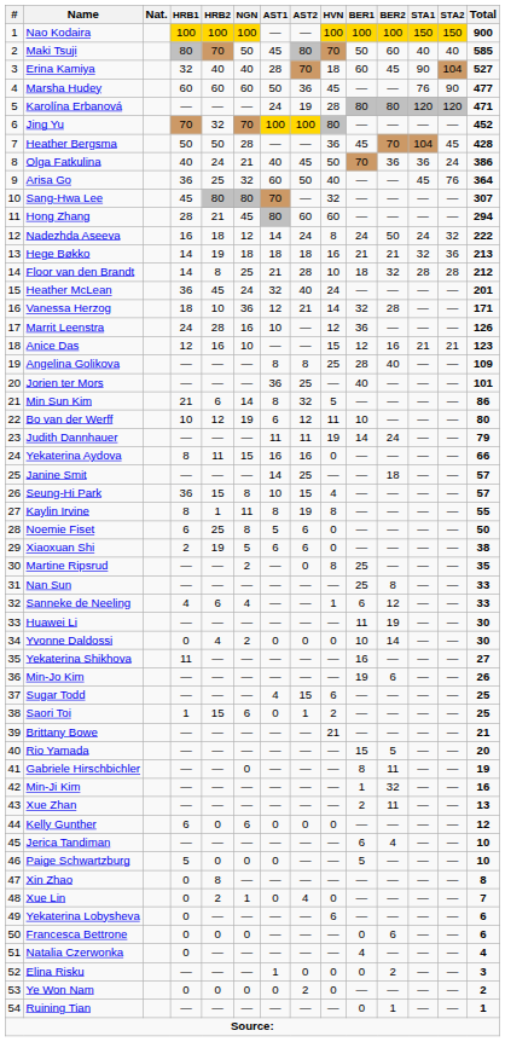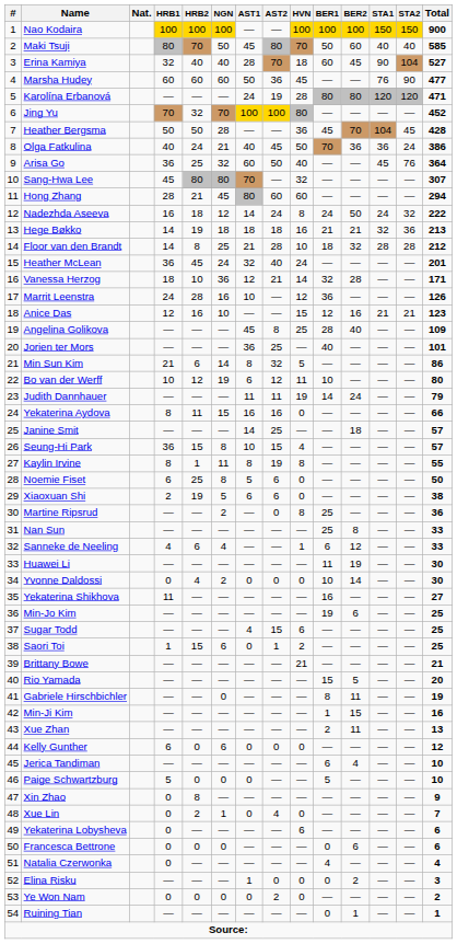 <table class="wikitable sortable" style="text-align:center;">
 <tr>
 <th>#</th>
 <th>Name</th>
 <th>Nat.</th>
 <th><small>HRB1</small></th>
 <th><small>HRB2</small></th>
 <th><small>NGN</small></th>
 <th><small>AST1</small></th>
 <th><small>AST2</small></th>
 <th><small>HVN</small></th>
 <th><small>BER1</small></th>
 <th><small>BER2</small></th>
 <th><small>STA1</small></th>
 <th><small>STA2</small></th>
 <th>Total</th>
 </tr>
 <tr>
 <td>1</td>
 <td align=left><a href='#'>Nao Kodaira</a></td>
 <td></td>
 <td bgcolor=gold>100</td>
 <td bgcolor=gold>100</td>
 <td bgcolor=gold>100</td>
 <td>—</td>
 <td>—</td>
 <td bgcolor=gold>100</td>
 <td bgcolor=gold>100</td>
 <td bgcolor=gold>100</td>
 <td bgcolor=gold>150</td>
 <td bgcolor=gold>150</td>
 <td><strong>900</strong></td>
 </tr>
 <tr>
 <td>2</td>
 <td align=left><a href='#'>Maki Tsuji</a></td>
 <td></td>
 <td bgcolor=silver>80</td>
 <td bgcolor=cc9966>70</td>
 <td>50</td>
 <td>45</td>
 <td bgcolor=silver>80</td>
 <td bgcolor=cc9966>70</td>
 <td>50</td>
 <td>60</td>
 <td>40</td>
 <td>40</td>
 <td><strong>585</strong></td>
 </tr>
 <tr>
 <td>3</td>
 <td align=left><a href='#'>Erina Kamiya</a></td>
 <td></td>
 <td>32</td>
 <td>40</td>
 <td>40</td>
 <td>28</td>
 <td bgcolor=cc9966>70</td>
 <td>18</td>
 <td>60</td>
 <td>45</td>
 <td>90</td>
 <td bgcolor=cc9966>104</td>
 <td><strong>527</strong></td>
 </tr>
 <tr>
 <td>4</td>
 <td align=left><a href='#'>Marsha Hudey</a></td>
 <td></td>
 <td>60</td>
 <td>60</td>
 <td>60</td>
 <td>50</td>
 <td>36</td>
 <td>45</td>
 <td>—</td>
 <td>—</td>
 <td>76</td>
 <td>90</td>
 <td><strong>477</strong></td>
 </tr>
 <tr>
 <td>5</td>
 <td align=left><a href='#'>Karolína Erbanová</a></td>
 <td></td>
 <td>—</td>
 <td>—</td>
 <td>—</td>
 <td>24</td>
 <td>19</td>
 <td>28</td>
 <td bgcolor=silver>80</td>
 <td bgcolor=silver>80</td>
 <td bgcolor=silver>120</td>
 <td bgcolor=silver>120</td>
 <td><strong>471</strong></td>
 </tr>
 <tr>
 <td>6</td>
 <td align=left><a href='#'>Jing Yu</a></td>
 <td></td>
 <td bgcolor=cc9966>70</td>
 <td>32</td>
 <td bgcolor=cc9966>70</td>
 <td bgcolor=gold>100</td>
 <td bgcolor=gold>100</td>
 <td bgcolor=silver>80</td>
 <td>—</td>
 <td>—</td>
 <td>—</td>
 <td>—</td>
 <td><strong>452</strong></td>
 </tr>
 <tr>
 <td>7</td>
 <td align=left><a href='#'>Heather Bergsma</a></td>
 <td></td>
 <td>50</td>
 <td>50</td>
 <td>28</td>
 <td>—</td>
 <td>—</td>
 <td>36</td>
 <td>45</td>
 <td bgcolor=cc9966>70</td>
 <td bgcolor=cc9966>104</td>
 <td>45</td>
 <td><strong>428</strong></td>
 </tr>
 <tr>
 <td>8</td>
 <td align=left><a href='#'>Olga Fatkulina</a></td>
 <td></td>
 <td>40</td>
 <td>24</td>
 <td>21</td>
 <td>40</td>
 <td>45</td>
 <td>50</td>
 <td bgcolor=cc9966>70</td>
 <td>36</td>
 <td>36</td>
 <td>24</td>
 <td><strong>386</strong></td>
 </tr>
 <tr>
 <td>9</td>
 <td align=left><a href='#'>Arisa Go</a></td>
 <td></td>
 <td>36</td>
 <td>25</td>
 <td>32</td>
 <td>60</td>
 <td>50</td>
 <td>40</td>
 <td>—</td>
 <td>—</td>
 <td>45</td>
 <td>76</td>
 <td><strong>364</strong></td>
 </tr>
 <tr>
 <td>10</td>
 <td align=left><a href='#'>Sang-Hwa Lee</a></td>
 <td></td>
 <td>45</td>
 <td bgcolor=silver>80</td>
 <td bgcolor=silver>80</td>
 <td bgcolor=cc9966>70</td>
 <td>—</td>
 <td>32</td>
 <td>—</td>
 <td>—</td>
 <td>—</td>
 <td>—</td>
 <td><strong>307</strong></td>
 </tr>
 <tr>
 <td>11</td>
 <td align=left><a href='#'>Hong Zhang</a></td>
 <td></td>
 <td>28</td>
 <td>21</td>
 <td>45</td>
 <td bgcolor=silver>80</td>
 <td>60</td>
 <td>60</td>
 <td>—</td>
 <td>—</td>
 <td>—</td>
 <td>—</td>
 <td><strong>294</strong></td>
 </tr>
 <tr>
 <td>12</td>
 <td align=left><a href='#'>Nadezhda Aseeva</a></td>
 <td></td>
 <td>16</td>
 <td>18</td>
 <td>12</td>
 <td>14</td>
 <td>24</td>
 <td>8</td>
 <td>24</td>
 <td>50</td>
 <td>24</td>
 <td>32</td>
 <td><strong>222</strong></td>
 </tr>
 <tr>
 <td>13</td>
 <td align=left><a href='#'>Hege Bøkko</a></td>
 <td></td>
 <td>14</td>
 <td>19</td>
 <td>18</td>
 <td>18</td>
 <td>18</td>
 <td>16</td>
 <td>21</td>
 <td>21</td>
 <td>32</td>
 <td>36</td>
 <td><strong>213</strong></td>
 </tr>
 <tr>
 <td>14</td>
 <td align=left><a href='#'>Floor van den Brandt</a></td>
 <td></td>
 <td>14</td>
 <td>8</td>
 <td>25</td>
 <td>21</td>
 <td>28</td>
 <td>10</td>
 <td>18</td>
 <td>32</td>
 <td>28</td>
 <td>28</td>
 <td><strong>212</strong></td>
 </tr>
 <tr>
 <td>15</td>
 <td align=left><a href='#'>Heather McLean</a></td>
 <td></td>
 <td>36</td>
 <td>45</td>
 <td>24</td>
 <td>32</td>
 <td>40</td>
 <td>24</td>
 <td>—</td>
 <td>—</td>
 <td>—</td>
 <td>—</td>
 <td><strong>201</strong></td>
 </tr>
 <tr>
 <td>16</td>
 <td align=left><a href='#'>Vanessa Herzog</a></td>
 <td></td>
 <td>18</td>
 <td>10</td>
 <td>36</td>
 <td>12</td>
 <td>21</td>
 <td>14</td>
 <td>32</td>
 <td>28</td>
 <td>—</td>
 <td>—</td>
 <td><strong>171</strong></td>
 </tr>
 <tr>
 <td>17</td>
 <td align=left><a href='#'>Marrit Leenstra</a></td>
 <td></td>
 <td>24</td>
 <td>28</td>
 <td>16</td>
 <td>10</td>
 <td>—</td>
 <td>12</td>
 <td>36</td>
 <td>—</td>
 <td>—</td>
 <td>—</td>
 <td><strong>126</strong></td>
 </tr>
 <tr>
 <td>18</td>
 <td align=left><a href='#'>Anice Das</a></td>
 <td></td>
 <td>12</td>
 <td>16</td>
 <td>10</td>
 <td>—</td>
 <td>—</td>
 <td>15</td>
 <td>12</td>
 <td>16</td>
 <td>21</td>
 <td>21</td>
 <td><strong>123</strong></td>
 </tr>
 <tr>
 <td>19</td>
 <td align=left><a href='#'>Angelina Golikova</a></td>
 <td></td>
 <td>—</td>
 <td>—</td>
 <td>—</td>
-<td>8</td>
+<td>45</td>
 <td>8</td>
 <td>25</td>
 <td>28</td>
 <td>40</td>
 <td>—</td>
 <td>—</td>
 <td><strong>109</strong></td>
 </tr>
 <tr>
 <td>20</td>
 <td align=left><a href='#'>Jorien ter Mors</a></td>
 <td></td>
 <td>—</td>
 <td>—</td>
 <td>—</td>
 <td>36</td>
 <td>25</td>
 <td>—</td>
 <td>40</td>
 <td>—</td>
 <td>—</td>
 <td>—</td>
 <td><strong>101</strong></td>
 </tr>
 <tr>
 <td>21</td>
 <td align=left><a href='#'>Min Sun Kim</a></td>
 <td></td>
 <td>21</td>
 <td>6</td>
 <td>14</td>
 <td>8</td>
 <td>32</td>
 <td>5</td>
 <td>—</td>
 <td>—</td>
 <td>—</td>
 <td>—</td>
 <td><strong>86</strong></td>
 </tr>
 <tr>
 <td>22</td>
 <td align=left><a href='#'>Bo van der Werff</a></td>
 <td></td>
 <td>10</td>
 <td>12</td>
 <td>19</td>
 <td>6</td>
 <td>12</td>
 <td>11</td>
 <td>10</td>
 <td>—</td>
 <td>—</td>
 <td>—</td>
 <td><strong>80</strong></td>
 </tr>
 <tr>
 <td>23</td>
 <td align=left><a href='#'>Judith Dannhauer</a></td>
 <td></td>
 <td>—</td>
 <td>—</td>
 <td>—</td>
 <td>11</td>
 <td>11</td>
 <td>19</td>
 <td>14</td>
 <td>24</td>
 <td>—</td>
 <td>—</td>
 <td><strong>79</strong></td>
 </tr>
 <tr>
 <td>24</td>
 <td align=left><a href='#'>Yekaterina Aydova</a></td>
 <td></td>
 <td>8</td>
 <td>11</td>
 <td>15</td>
 <td>16</td>
 <td>16</td>
 <td>0</td>
 <td>—</td>
 <td>—</td>
 <td>—</td>
 <td>—</td>
 <td><strong>66</strong></td>
 </tr>
 <tr>
 <td>25</td>
 <td align=left><a href='#'>Janine Smit</a></td>
 <td></td>
 <td>—</td>
 <td>—</td>
 <td>—</td>
 <td>14</td>
 <td>25</td>
 <td>—</td>
 <td>—</td>
 <td>18</td>
 <td>—</td>
 <td>—</td>
 <td><strong>57</strong></td>
 </tr>
 <tr>
 <td>26</td>
 <td align=left><a href='#'>Seung-Hi Park</a></td>
 <td></td>
 <td>36</td>
 <td>15</td>
 <td>8</td>
 <td>10</td>
 <td>15</td>
 <td>4</td>
 <td>—</td>
 <td>—</td>
 <td>—</td>
 <td>—</td>
 <td><strong>57</strong></td>
 </tr>
 <tr>
 <td>27</td>
 <td align=left><a href='#'>Kaylin Irvine</a></td>
 <td></td>
 <td>8</td>
 <td>1</td>
 <td>11</td>
 <td>8</td>
 <td>19</td>
 <td>8</td>
 <td>—</td>
 <td>—</td>
 <td>—</td>
 <td>—</td>
 <td><strong>55</strong></td>
 </tr>
 <tr>
 <td>28</td>
 <td align=left><a href='#'>Noemie Fiset</a></td>
 <td></td>
 <td>6</td>
 <td>25</td>
 <td>8</td>
 <td>5</td>
 <td>6</td>
 <td>0</td>
 <td>—</td>
 <td>—</td>
 <td>—</td>
 <td>—</td>
 <td><strong>50</strong></td>
 </tr>
 <tr>
 <td>29</td>
 <td align=left><a href='#'>Xiaoxuan Shi</a></td>
 <td></td>
 <td>2</td>
 <td>19</td>
 <td>5</td>
 <td>6</td>
 <td>6</td>
 <td>0</td>
 <td>—</td>
 <td>—</td>
 <td>—</td>
 <td>—</td>
 <td><strong>38</strong></td>
 </tr>
 <tr>
 <td>30</td>
 <td align=left><a href='#'>Martine Ripsrud</a></td>
 <td></td>
 <td>—</td>
 <td>—</td>
 <td>2</td>
 <td>—</td>
 <td>0</td>
 <td>8</td>
 <td>25</td>
 <td>—</td>
 <td>—</td>
 <td>—</td>
-<td><strong>35</strong></td>
+<td><strong>36</strong></td>
 </tr>
 <tr>
 <td>31</td>
 <td align=left><a href='#'>Nan Sun</a></td>
 <td></td>
 <td>—</td>
 <td>—</td>
 <td>—</td>
 <td>—</td>
 <td>—</td>
 <td>—</td>
 <td>25</td>
 <td>8</td>
 <td>—</td>
 <td>—</td>
 <td><strong>33</strong></td>
 </tr>
 <tr>
 <td>32</td>
 <td align=left><a href='#'>Sanneke de Neeling</a></td>
 <td></td>
 <td>4</td>
 <td>6</td>
 <td>4</td>
 <td>—</td>
 <td>—</td>
 <td>1</td>
 <td>6</td>
 <td>12</td>
 <td>—</td>
 <td>—</td>
 <td><strong>33</strong></td>
 </tr>
 <tr>
 <td>33</td>
 <td align=left><a href='#'>Huawei Li</a></td>
 <td></td>
 <td>—</td>
 <td>—</td>
 <td>—</td>
 <td>—</td>
 <td>—</td>
 <td>—</td>
 <td>11</td>
 <td>19</td>
 <td>—</td>
 <td>—</td>
 <td><strong>30</strong></td>
 </tr>
 <tr>
 <td>34</td>
 <td align=left><a href='#'>Yvonne Daldossi</a></td>
 <td></td>
 <td>0</td>
 <td>4</td>
 <td>2</td>
 <td>0</td>
 <td>0</td>
 <td>0</td>
 <td>10</td>
 <td>14</td>
 <td>—</td>
 <td>—</td>
 <td><strong>30</strong></td>
 </tr>
 <tr>
 <td>35</td>
 <td align=left><a href='#'>Yekaterina Shikhova</a></td>
 <td></td>
 <td>11</td>
 <td>—</td>
 <td>—</td>
 <td>—</td>
 <td>—</td>
 <td>—</td>
 <td>16</td>
 <td>—</td>
 <td>—</td>
 <td>—</td>
 <td><strong>27</strong></td>
 </tr>
 <tr>
 <td>36</td>
 <td align=left><a href='#'>Min-Jo Kim</a></td>
 <td></td>
 <td>—</td>
 <td>—</td>
 <td>—</td>
 <td>—</td>
 <td>—</td>
 <td>—</td>
 <td>19</td>
 <td>6</td>
 <td>—</td>
 <td>—</td>
-<td><strong>26</strong></td>
+<td><strong>25</strong></td>
 </tr>
 <tr>
 <td>37</td>
 <td align=left><a href='#'>Sugar Todd</a></td>
 <td></td>
 <td>—</td>
 <td>—</td>
 <td>—</td>
 <td>4</td>
 <td>15</td>
 <td>6</td>
 <td>—</td>
 <td>—</td>
 <td>—</td>
 <td>—</td>
 <td><strong>25</strong></td>
 </tr>
 <tr>
 <td>38</td>
 <td align=left><a href='#'>Saori Toi</a></td>
 <td></td>
 <td>1</td>
 <td>15</td>
 <td>6</td>
 <td>0</td>
 <td>1</td>
 <td>2</td>
 <td>—</td>
 <td>—</td>
 <td>—</td>
 <td>—</td>
 <td><strong>25</strong></td>
 </tr>
 <tr>
 <td>39</td>
 <td align=left><a href='#'>Brittany Bowe</a></td>
 <td></td>
 <td>—</td>
 <td>—</td>
 <td>—</td>
 <td>—</td>
 <td>—</td>
 <td>21</td>
 <td>—</td>
 <td>—</td>
 <td>—</td>
 <td>—</td>
 <td><strong>21</strong></td>
 </tr>
 <tr>
 <td>40</td>
 <td align=left><a href='#'>Rio Yamada</a></td>
 <td></td>
 <td>—</td>
 <td>—</td>
 <td>—</td>
 <td>—</td>
 <td>—</td>
 <td>—</td>
 <td>15</td>
 <td>5</td>
 <td>—</td>
 <td>—</td>
 <td><strong>20</strong></td>
 </tr>
 <tr>
 <td>41</td>
 <td align=left><a href='#'>Gabriele Hirschbichler</a></td>
 <td></td>
 <td>—</td>
 <td>—</td>
 <td>0</td>
 <td>—</td>
 <td>—</td>
 <td>—</td>
 <td>8</td>
 <td>11</td>
 <td>—</td>
 <td>—</td>
 <td><strong>19</strong></td>
 </tr>
 <tr>
 <td>42</td>
 <td align=left><a href='#'>Min-Ji Kim</a></td>
 <td></td>
 <td>—</td>
 <td>—</td>
 <td>—</td>
 <td>—</td>
 <td>—</td>
 <td>—</td>
 <td>1</td>
-<td>32</td>
+<td>15</td>
 <td>—</td>
 <td>—</td>
 <td><strong>16</strong></td>
 </tr>
 <tr>
 <td>43</td>
 <td align=left><a href='#'>Xue Zhan</a></td>
 <td></td>
 <td>—</td>
 <td>—</td>
 <td>—</td>
 <td>—</td>
 <td>—</td>
 <td>—</td>
 <td>2</td>
 <td>11</td>
 <td>—</td>
 <td>—</td>
 <td><strong>13</strong></td>
 </tr>
 <tr>
 <td>44</td>
 <td align=left><a href='#'>Kelly Gunther</a></td>
 <td></td>
 <td>6</td>
 <td>0</td>
 <td>6</td>
 <td>0</td>
 <td>0</td>
 <td>0</td>
 <td>—</td>
 <td>—</td>
 <td>—</td>
 <td>—</td>
 <td><strong>12</strong></td>
 </tr>
 <tr>
 <td>45</td>
 <td align=left><a href='#'>Jerica Tandiman</a></td>
 <td></td>
 <td>—</td>
 <td>—</td>
 <td>—</td>
 <td>—</td>
 <td>—</td>
 <td>—</td>
 <td>6</td>
 <td>4</td>
 <td>—</td>
 <td>—</td>
 <td><strong>10</strong></td>
 </tr>
 <tr>
 <td>46</td>
 <td align=left><a href='#'>Paige Schwartzburg</a></td>
 <td></td>
 <td>5</td>
 <td>0</td>
 <td>0</td>
 <td>0</td>
 <td>—</td>
 <td>—</td>
 <td>5</td>
 <td>—</td>
 <td>—</td>
 <td>—</td>
 <td><strong>10</strong></td>
 </tr>
 <tr>
 <td>47</td>
 <td align=left><a href='#'>Xin Zhao</a></td>
 <td></td>
 <td>0</td>
 <td>8</td>
 <td>—</td>
 <td>—</td>
 <td>—</td>
 <td>—</td>
 <td>—</td>
 <td>—</td>
 <td>—</td>
 <td>—</td>
-<td><strong>8</strong></td>
+<td><strong>9</strong></td>
 </tr>
 <tr>
 <td>48</td>
 <td align=left><a href='#'>Xue Lin</a></td>
 <td></td>
 <td>0</td>
 <td>2</td>
 <td>1</td>
 <td>0</td>
 <td>4</td>
 <td>0</td>
 <td>—</td>
 <td>—</td>
 <td>—</td>
 <td>—</td>
 <td><strong>7</strong></td>
 </tr>
 <tr>
 <td>49</td>
 <td align=left><a href='#'>Yekaterina Lobysheva</a></td>
 <td></td>
 <td>0</td>
 <td>—</td>
 <td>—</td>
 <td>—</td>
 <td>—</td>
 <td>6</td>
 <td>—</td>
 <td>—</td>
 <td>—</td>
 <td>—</td>
 <td><strong>6</strong></td>
 </tr>
 <tr>
 <td>50</td>
 <td align=left><a href='#'>Francesca Bettrone</a></td>
 <td></td>
 <td>0</td>
 <td>0</td>
 <td>0</td>
 <td>—</td>
 <td>—</td>
 <td>—</td>
 <td>0</td>
 <td>6</td>
 <td>—</td>
 <td>—</td>
 <td><strong>6</strong></td>
 </tr>
 <tr>
 <td>51</td>
 <td align=left><a href='#'>Natalia Czerwonka</a></td>
 <td></td>
 <td>0</td>
 <td>—</td>
 <td>—</td>
 <td>—</td>
 <td>—</td>
 <td>—</td>
 <td>4</td>
 <td>—</td>
 <td>—</td>
 <td>—</td>
 <td><strong>4</strong></td>
 </tr>
 <tr>
 <td>52</td>
 <td align=left><a href='#'>Elina Risku</a></td>
 <td></td>
 <td>—</td>
 <td>—</td>
 <td>—</td>
 <td>1</td>
 <td>0</td>
 <td>0</td>
 <td>0</td>
 <td>2</td>
 <td>—</td>
 <td>—</td>
 <td><strong>3</strong></td>
 </tr>
 <tr>
 <td>53</td>
 <td align=left><a href='#'>Ye Won Nam</a></td>
 <td></td>
 <td>0</td>
 <td>0</td>
 <td>0</td>
 <td>0</td>
 <td>2</td>
 <td>0</td>
 <td>—</td>
 <td>—</td>
 <td>—</td>
 <td>—</td>
 <td><strong>2</strong></td>
 </tr>
 <tr>
 <td>54</td>
 <td align=left><a href='#'>Ruining Tian</a></td>
 <td></td>
 <td>—</td>
 <td>—</td>
 <td>—</td>
 <td>—</td>
 <td>—</td>
 <td>—</td>
 <td>0</td>
 <td>1</td>
 <td>—</td>
 <td>—</td>
 <td><strong>1</strong></td>
 </tr>
 <tr>
 <td colspan=14><strong>Source:</strong> </td>
 </tr>
 </table>
